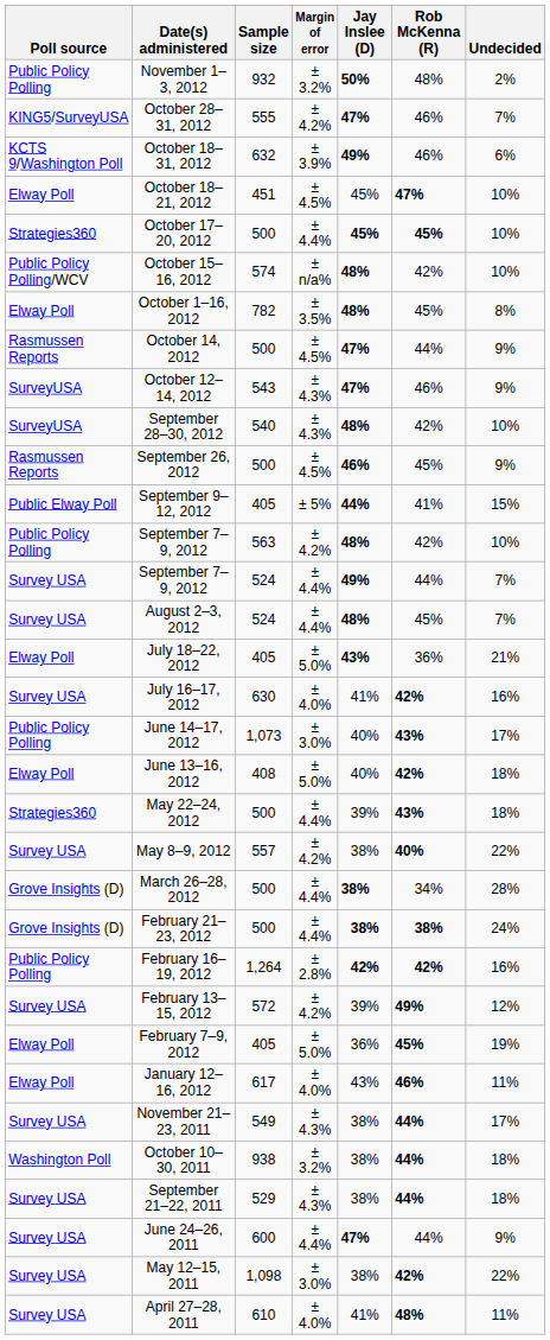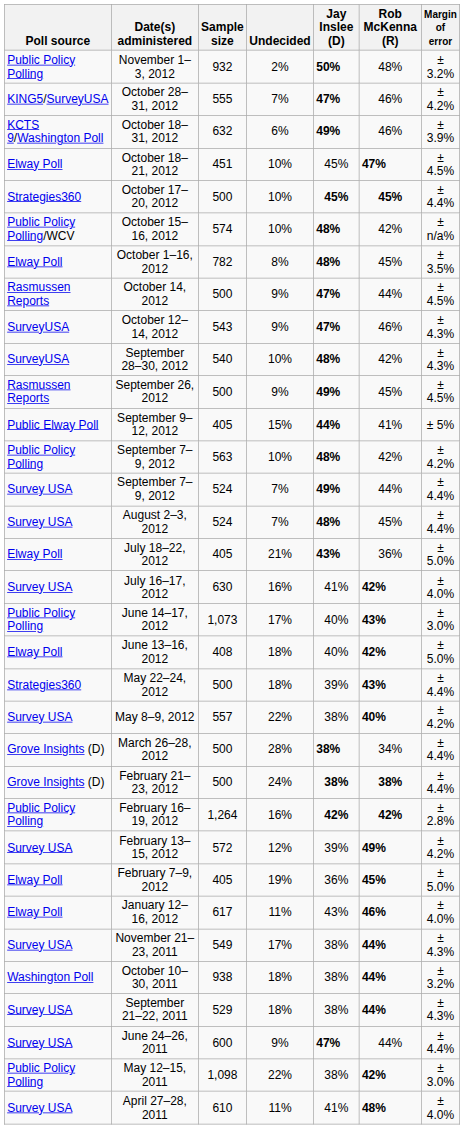 <table class="wikitable">
 <tr valign= bottom>
 <th>Poll source</th>
 <th style="width:160px;">Date(s)<br>administered</th>
 <th class=small>Sample<br>size</th>
-<th><small>Margin of<br>error</small></th>
+<th>Undecided</th>
 <th width=100px>Jay<br>Inslee (D)</th>
 <th width=100px>Rob<br>McKenna (R)</th>
-<th>Undecided</th>
+<th><small>Margin of<br>error</small></th>
 </tr>
 <tr>
 <td><a href='#'>Public Policy Polling</a></td>
 <td align=center>November 1–3, 2012</td>
 <td align=center>932</td>
-<td align=center>± 3.2%</td>
+<td align=center>2%</td>
 <td><strong>50%</strong></td>
 <td align=center>48%</td>
-<td align=center>2%</td>
+<td align=center>± 3.2%</td>
 </tr>
 <tr>
 <td><a href='#'>KING5</a>/<a href='#'>SurveyUSA</a></td>
 <td align=center>October 28–31, 2012</td>
 <td align=center>555</td>
-<td align=center>± 4.2%</td>
+<td align=center>7%</td>
 <td><strong>47%</strong></td>
 <td align=center>46%</td>
-<td align=center>7%</td>
+<td align=center>± 4.2%</td>
 </tr>
 <tr>
 <td><a href='#'>KCTS 9</a>/<a href='#'>Washington Poll</a></td>
 <td align=center>October 18–31, 2012</td>
 <td align=center>632</td>
-<td align=center>± 3.9%</td>
+<td align=center>6%</td>
 <td><strong>49%</strong></td>
 <td align=center>46%</td>
-<td align=center>6%</td>
+<td align=center>± 3.9%</td>
 </tr>
 <tr>
 <td><a href='#'>Elway Poll</a></td>
 <td align=center>October 18–21, 2012</td>
 <td align=center>451</td>
-<td align=center>± 4.5%</td>
+<td align=center>10%</td>
 <td align=center>45%</td>
 <td><strong>47%</strong></td>
-<td align=center>10%</td>
+<td align=center>± 4.5%</td>
 </tr>
 <tr>
 <td><a href='#'>Strategies360</a></td>
 <td align=center>October 17–20, 2012</td>
 <td align=center>500</td>
-<td align=center>± 4.4%</td>
+<td align=center>10%</td>
 <td align=center><strong>45%</strong></td>
 <td align=center><strong>45%</strong></td>
-<td align=center>10%</td>
+<td align=center>± 4.4%</td>
 </tr>
 <tr>
 <td><a href='#'>Public Policy Polling</a>/WCV</td>
 <td align=center>October 15–16, 2012</td>
 <td align=center>574</td>
-<td align=center>± n/a%</td>
+<td align=center>10%</td>
 <td><strong>48%</strong></td>
 <td align=center>42%</td>
-<td align=center>10%</td>
+<td align=center>± n/a%</td>
 </tr>
 <tr>
 <td><a href='#'>Elway Poll</a></td>
 <td align=center>October 1–16, 2012</td>
 <td align=center>782</td>
-<td align=center>± 3.5%</td>
+<td align=center>8%</td>
 <td><strong>48%</strong></td>
 <td align=center>45%</td>
-<td align=center>8%</td>
+<td align=center>± 3.5%</td>
 </tr>
 <tr>
 <td><a href='#'>Rasmussen Reports</a></td>
 <td align=center>October 14, 2012</td>
 <td align=center>500</td>
-<td align=center>± 4.5%</td>
+<td align=center>9%</td>
 <td><strong>47%</strong></td>
 <td align=center>44%</td>
-<td align=center>9%</td>
+<td align=center>± 4.5%</td>
 </tr>
 <tr>
 <td><a href='#'>SurveyUSA</a></td>
 <td align=center>October 12–14, 2012</td>
 <td align=center>543</td>
-<td align=center>± 4.3%</td>
+<td align=center>9%</td>
 <td><strong>47%</strong></td>
 <td align=center>46%</td>
-<td align=center>9%</td>
+<td align=center>± 4.3%</td>
 </tr>
 <tr>
 <td><a href='#'>SurveyUSA</a></td>
 <td align=center>September 28–30, 2012</td>
 <td align=center>540</td>
-<td align=center>± 4.3%</td>
+<td align=center>10%</td>
 <td><strong>48%</strong></td>
 <td align=center>42%</td>
-<td align=center>10%</td>
+<td align=center>± 4.3%</td>
 </tr>
 <tr>
 <td><a href='#'>Rasmussen Reports</a></td>
 <td align=center>September 26, 2012</td>
 <td align=center>500</td>
+<td align=center>9%</td>
+<td><strong>49%</strong></td>
+<td align=center>45%</td>
 <td align=center>± 4.5%</td>
-<td><strong>46%</strong></td>
-<td align=center>45%</td>
-<td align=center>9%</td>
 </tr>
 <tr>
 <td><a href='#'>Public Elway Poll</a></td>
 <td align=center>September 9–12, 2012</td>
 <td align=center>405</td>
-<td align=center>± 5%</td>
+<td align=center>15%</td>
 <td><strong>44%</strong></td>
 <td align=center>41%</td>
-<td align=center>15%</td>
+<td align=center>± 5%</td>
 </tr>
 <tr>
 <td><a href='#'>Public Policy Polling</a></td>
 <td align=center>September 7–9, 2012</td>
 <td align=center>563</td>
-<td align=center>± 4.2%</td>
+<td align=center>10%</td>
 <td><strong>48%</strong></td>
 <td align=center>42%</td>
-<td align=center>10%</td>
+<td align=center>± 4.2%</td>
 </tr>
 <tr>
 <td><a href='#'>Survey USA</a></td>
 <td align=center>September 7–9, 2012</td>
 <td align=center>524</td>
-<td align=center>± 4.4%</td>
+<td align=center>7%</td>
 <td><strong>49%</strong></td>
 <td align=center>44%</td>
-<td align=center>7%</td>
+<td align=center>± 4.4%</td>
 </tr>
 <tr>
 <td><a href='#'>Survey USA</a></td>
 <td align=center>August 2–3, 2012</td>
 <td align=center>524</td>
-<td align=center>± 4.4%</td>
+<td align=center>7%</td>
 <td><strong>48%</strong></td>
 <td align=center>45%</td>
-<td align=center>7%</td>
+<td align=center>± 4.4%</td>
 </tr>
 <tr>
 <td><a href='#'>Elway Poll</a></td>
 <td align=center>July 18–22, 2012</td>
 <td align=center>405</td>
-<td align=center>± 5.0%</td>
+<td align=center>21%</td>
 <td><strong>43%</strong></td>
 <td align=center>36%</td>
-<td align=center>21%</td>
+<td align=center>± 5.0%</td>
 </tr>
 <tr>
 <td><a href='#'>Survey USA</a></td>
 <td align=center>July 16–17, 2012</td>
 <td align=center>630</td>
-<td align=center>± 4.0%</td>
+<td align=center>16%</td>
 <td align=center>41%</td>
 <td><strong>42%</strong></td>
-<td align=center>16%</td>
+<td align=center>± 4.0%</td>
 </tr>
 <tr>
 <td><a href='#'>Public Policy Polling</a></td>
 <td align=center>June 14–17, 2012</td>
 <td align=center>1,073</td>
-<td align=center>± 3.0%</td>
+<td align=center>17%</td>
 <td align=center>40%</td>
 <td><strong>43%</strong></td>
-<td align=center>17%</td>
+<td align=center>± 3.0%</td>
 </tr>
 <tr>
 <td><a href='#'>Elway Poll</a></td>
 <td align=center>June 13–16, 2012</td>
 <td align=center>408</td>
-<td align=center>± 5.0%</td>
+<td align=center>18%</td>
 <td align=center>40%</td>
 <td><strong>42%</strong></td>
-<td align=center>18%</td>
+<td align=center>± 5.0%</td>
 </tr>
 <tr>
 <td><a href='#'>Strategies360</a></td>
 <td align=center>May 22–24, 2012</td>
 <td align=center>500</td>
-<td align=center>± 4.4%</td>
+<td align=center>18%</td>
 <td align=center>39%</td>
 <td><strong>43%</strong></td>
-<td align=center>18%</td>
+<td align=center>± 4.4%</td>
 </tr>
 <tr>
 <td><a href='#'>Survey USA</a></td>
 <td align=center>May 8–9, 2012</td>
 <td align=center>557</td>
-<td align=center>± 4.2%</td>
+<td align=center>22%</td>
 <td align=center>38%</td>
 <td><strong>40%</strong></td>
-<td align=center>22%</td>
+<td align=center>± 4.2%</td>
 </tr>
 <tr>
 <td><a href='#'>Grove Insights</a> (D)</td>
 <td align=center>March 26–28, 2012</td>
 <td align=center>500</td>
-<td align=center>± 4.4%</td>
+<td align=center>28%</td>
 <td><strong>38%</strong></td>
 <td align=center>34%</td>
-<td align=center>28%</td>
+<td align=center>± 4.4%</td>
 </tr>
 <tr>
 <td><a href='#'>Grove Insights</a> (D)</td>
 <td align=center>February 21–23, 2012</td>
 <td align=center>500</td>
-<td align=center>± 4.4%</td>
+<td align=center>24%</td>
 <td align=center><strong>38%</strong></td>
 <td align=center><strong>38%</strong></td>
-<td align=center>24%</td>
+<td align=center>± 4.4%</td>
 </tr>
 <tr>
 <td><a href='#'>Public Policy Polling</a></td>
 <td align=center>February 16–19, 2012</td>
 <td align=center>1,264</td>
-<td align=center>± 2.8%</td>
+<td align=center>16%</td>
 <td align=center><strong>42%</strong></td>
 <td align=center><strong>42%</strong></td>
-<td align=center>16%</td>
+<td align=center>± 2.8%</td>
 </tr>
 <tr>
 <td><a href='#'>Survey USA</a></td>
 <td align=center>February 13–15, 2012</td>
 <td align=center>572</td>
-<td align=center>± 4.2%</td>
+<td align=center>12%</td>
 <td align=center>39%</td>
 <td><strong>49%</strong></td>
-<td align=center>12%</td>
+<td align=center>± 4.2%</td>
 </tr>
 <tr>
 <td><a href='#'>Elway Poll</a></td>
 <td align=center>February 7–9, 2012</td>
 <td align=center>405</td>
-<td align=center>± 5.0%</td>
+<td align=center>19%</td>
 <td align=center>36%</td>
 <td><strong>45%</strong></td>
-<td align=center>19%</td>
+<td align=center>± 5.0%</td>
 </tr>
 <tr>
 <td><a href='#'>Elway Poll</a></td>
 <td align=center>January 12–16, 2012</td>
 <td align=center>617</td>
-<td align=center>± 4.0%</td>
+<td align=center>11%</td>
 <td align=center>43%</td>
 <td><strong>46%</strong></td>
-<td align=center>11%</td>
+<td align=center>± 4.0%</td>
 </tr>
 <tr>
 <td><a href='#'>Survey USA</a></td>
 <td align=center>November 21–23, 2011</td>
 <td align=center>549</td>
-<td align=center>± 4.3%</td>
+<td align=center>17%</td>
 <td align=center>38%</td>
 <td><strong>44%</strong></td>
-<td align=center>17%</td>
+<td align=center>± 4.3%</td>
 </tr>
 <tr>
 <td><a href='#'>Washington Poll</a></td>
 <td align=center>October 10–30, 2011</td>
 <td align=center>938</td>
-<td align=center>± 3.2%</td>
+<td align=center>18%</td>
 <td align=center>38%</td>
 <td><strong>44%</strong></td>
-<td align=center>18%</td>
+<td align=center>± 3.2%</td>
 </tr>
 <tr>
 <td><a href='#'>Survey USA</a></td>
 <td align=center>September 21–22, 2011</td>
 <td align=center>529</td>
-<td align=center>± 4.3%</td>
+<td align=center>18%</td>
 <td align=center>38%</td>
 <td><strong>44%</strong></td>
-<td align=center>18%</td>
+<td align=center>± 4.3%</td>
 </tr>
 <tr>
 <td><a href='#'>Survey USA</a></td>
 <td align=center>June 24–26, 2011</td>
 <td align=center>600</td>
-<td align=center>± 4.4%</td>
+<td align=center>9%</td>
 <td><strong>47%</strong></td>
 <td align=center>44%</td>
-<td align=center>9%</td>
+<td align=center>± 4.4%</td>
 </tr>
 <tr>
-<td><a href='#'>Survey USA</a></td>
+<td><a href='#'>Public Policy Polling</a></td>
 <td align=center>May 12–15, 2011</td>
 <td align=center>1,098</td>
-<td align=center>± 3.0%</td>
+<td align=center>22%</td>
 <td align=center>38%</td>
 <td><strong>42%</strong></td>
-<td align=center>22%</td>
+<td align=center>± 3.0%</td>
 </tr>
 <tr>
 <td><a href='#'>Survey USA</a></td>
 <td align=center>April 27–28, 2011</td>
 <td align=center>610</td>
-<td align=center>± 4.0%</td>
+<td align=center>11%</td>
 <td align=center>41%</td>
 <td><strong>48%</strong></td>
-<td align=center>11%</td>
+<td align=center>± 4.0%</td>
 </tr>
 </table>
